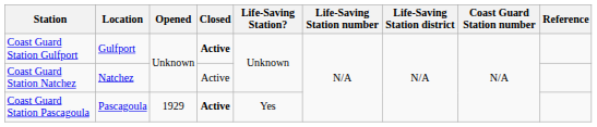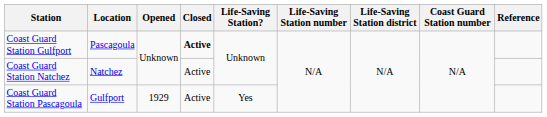 <table class="wikitable sortable">
 <tr>
 <th>Station</th>
 <th>Location</th>
 <th>Opened</th>
 <th>Closed</th>
 <th>Life-Saving Station?</th>
 <th>Life-Saving Station number</th>
 <th>Life-Saving Station district</th>
 <th>Coast Guard Station number</th>
 <th>Reference</th>
 </tr>
 <tr>
 <td><a href='#'>Coast Guard Station Gulfport</a></td>
-<td><a href='#'>Gulfport</a></td>
+<td><a href='#'>Pascagoula</a></td>
 <td rowspan="2" align="center">Unknown</td>
 <td align="center"><strong>Active</strong></td>
 <td rowspan="2" align="center">Unknown</td>
 <td rowspan="3" align="center">N/A</td>
 <td rowspan="3" align="center">N/A</td>
 <td rowspan="3" align="center">N/A</td>
 <td align="center"></td>
 </tr>
 <tr>
 <td><a href='#'>Coast Guard Station Natchez</a></td>
 <td><a href='#'>Natchez</a></td>
 <td align="center">Active</td>
 <td align="center"></td>
 </tr>
 <tr>
 <td><a href='#'>Coast Guard Station Pascagoula</a></td>
-<td><a href='#'>Pascagoula</a></td>
+<td><a href='#'>Gulfport</a></td>
 <td align="center">1929</td>
-<td align="center"><strong>Active</strong></td>
+<td align="center">Active</td>
 <td align="center">Yes</td>
 <td align="center"></td>
 </tr>
 </table>
